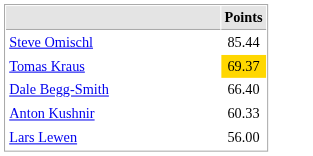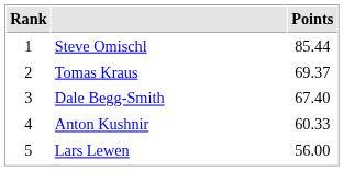 <table cellspacing="1" cellpadding="3" style="border:1px solid #AAAAAA;font-size:86%">
 <tr bgcolor="#E4E4E4">
+<th style="border-bottom:1px solid #AAAAAA" width=10>Rank</th>
 <th style="border-bottom:1px solid #AAAAAA" width=200></th>
 <th style="border-bottom:1px solid #AAAAAA" width=20>Points</th>
 </tr>
 <tr>
+<td align="center">1</td>
 <td> <a href='#'>Steve Omischl</a></td>
 <td align=center>85.44</td>
 </tr>
 <tr>
+<td align="center">2</td>
 <td> <a href='#'>Tomas Kraus</a></td>
-<td align=center style="background: gold;">69.37</td>
+<td align=center>69.37</td>
 </tr>
 <tr>
+<td align="center">3</td>
 <td> <a href='#'>Dale Begg-Smith</a></td>
-<td align=center>66.40</td>
+<td align=center>67.40</td>
 </tr>
 <tr>
+<td align="center">4</td>
 <td> <a href='#'>Anton Kushnir</a></td>
 <td align=center>60.33</td>
 </tr>
 <tr>
+<td align="center">5</td>
 <td> <a href='#'>Lars Lewen</a></td>
 <td align=center>56.00</td>
 </tr>
 </table>
